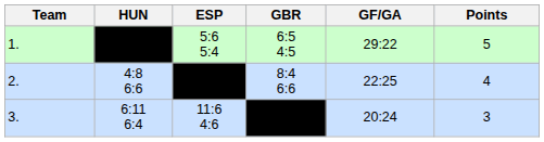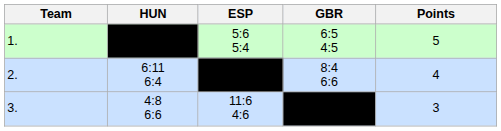 <table class="wikitable" bgcolor="#EFEFFF" width="50%">
 <tr bgcolor="#BCD2EE">
 <th>Team</th>
 <th>HUN</th>
 <th>ESP</th>
 <th>GBR</th>
-<th>GF/GA</th>
 <th>Points</th>
 </tr>
 <tr bgcolor="#ccffcc" align="center">
 <td align="left">1. </td>
 <td style="background:#000000;"></td>
 <td>5:6<br>5:4</td>
 <td>6:5<br>4:5</td>
-<td>29:22</td>
 <td>5</td>
 </tr>
 <tr bgcolor="#CAE1FF" align="center">
 <td align="left">2. </td>
-<td>4:8<br>6:6</td>
+<td>6:11<br>6:4</td>
 <td style="background:#000000;"></td>
 <td>8:4<br>6:6</td>
-<td>22:25</td>
 <td>4</td>
 </tr>
 <tr bgcolor="#CAE1FF" align="center">
 <td align="left">3. </td>
-<td>6:11<br>6:4</td>
+<td>4:8<br>6:6</td>
 <td>11:6<br>4:6</td>
 <td style="background:#000000;"></td>
-<td>20:24</td>
 <td>3</td>
 </tr>
 </table>
